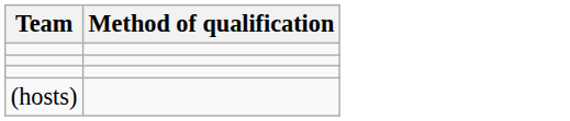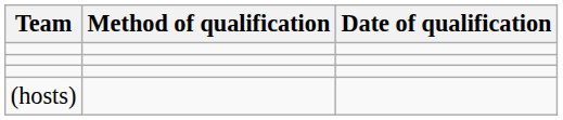 <table class="wikitable sortable">
 <tr>
 <th>Team</th>
 <th>Method of qualification</th>
+<th>Date of qualification</th>
 </tr>
 <tr>
+<td></td>
 <td></td>
 <td></td>
 </tr>
 <tr>
 <td></td>
 <td></td>
+<td></td>
 </tr>
 <tr>
+<td></td>
 <td></td>
 <td></td>
 </tr>
 <tr>
 <td> (hosts)</td>
 <td></td>
+<td></td>
 </tr>
 </table>
